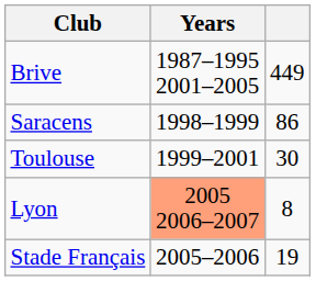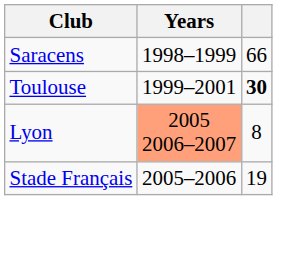 <table class="wikitable sortable" style="text-align: center;">
 <tr>
 <th>Club</th>
 <th>Years</th>
 <th></th>
 </tr>
 <tr>
-<td align=left> <a href='#'>Brive</a></td>
-<td>1987–1995<br>2001–2005</td>
-<td>449</td>
-</tr>
-<tr>
 <td align=left> <a href='#'>Saracens</a></td>
 <td>1998–1999</td>
-<td>86</td>
+<td>66</td>
 </tr>
 <tr>
 <td align=left> <a href='#'>Toulouse</a></td>
 <td>1999–2001</td>
-<td>30</td>
+<td><strong>30</strong></td>
 </tr>
 <tr>
 <td align=left> <a href='#'>Lyon</a></td>
 <td style="background: lightsalmon;">2005<br>2006–2007</td>
 <td>8</td>
 </tr>
 <tr>
 <td align=left> <a href='#'>Stade Français</a></td>
 <td>2005–2006</td>
 <td>19</td>
 </tr>
 </table>
